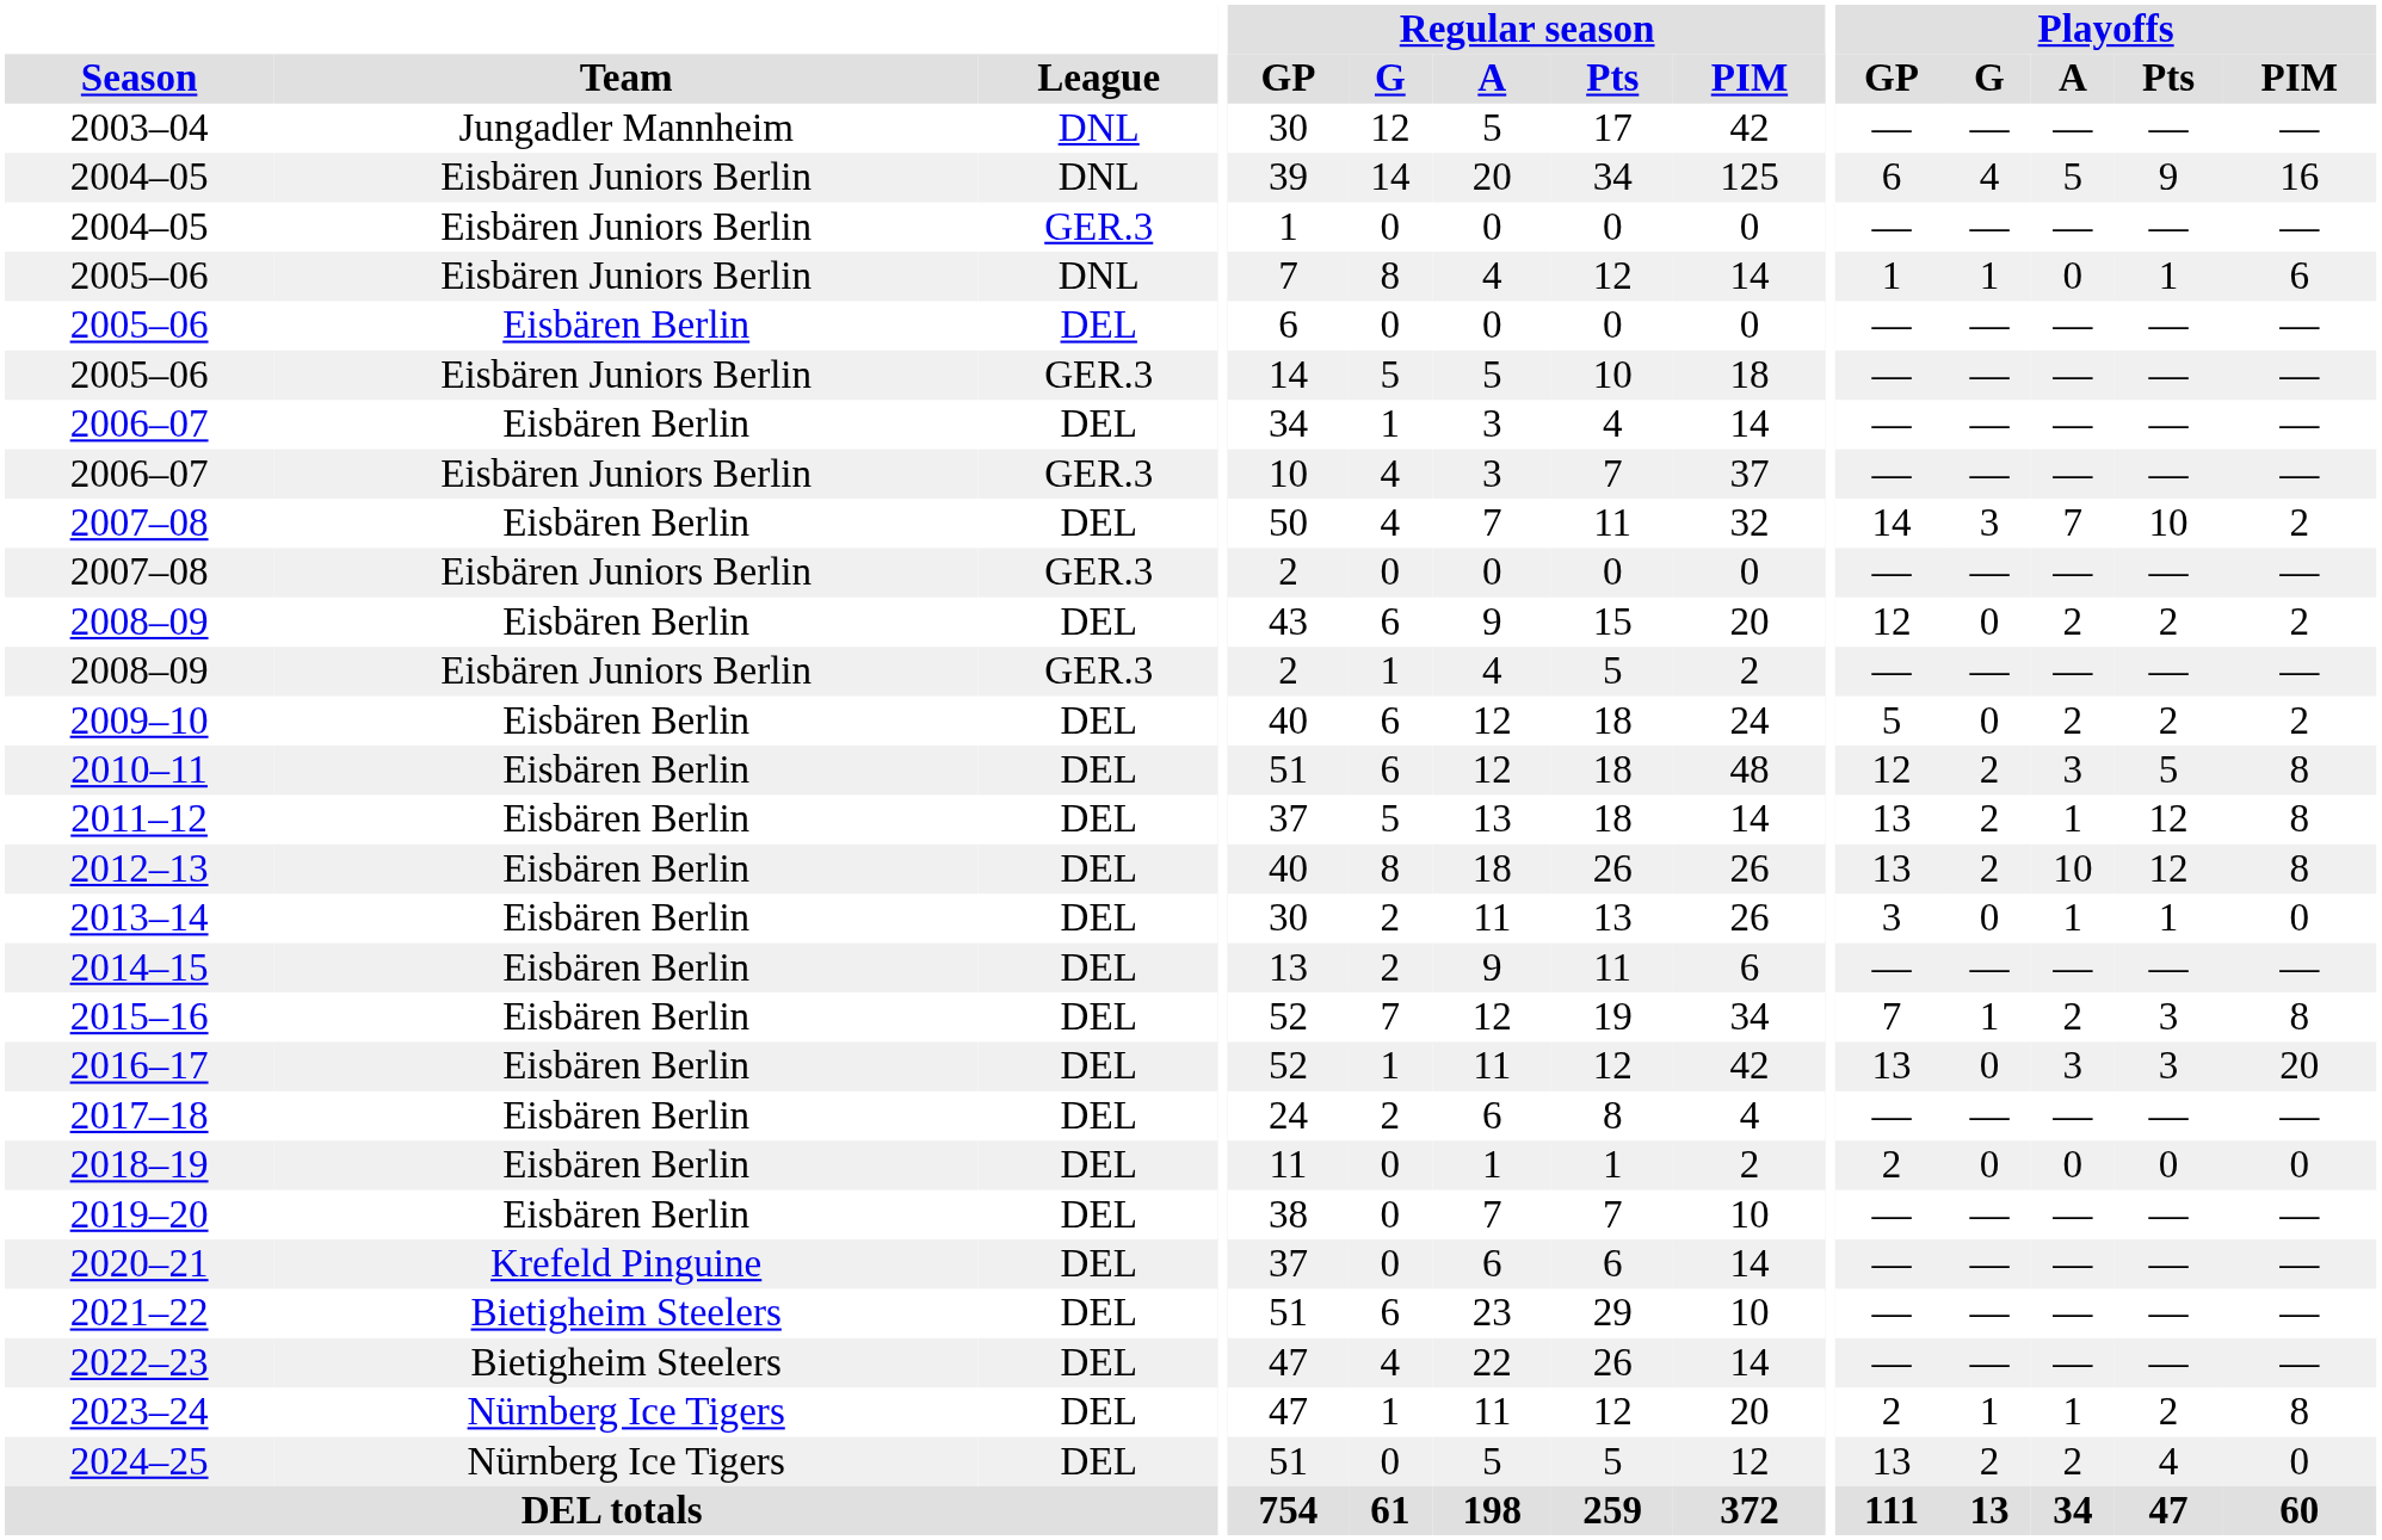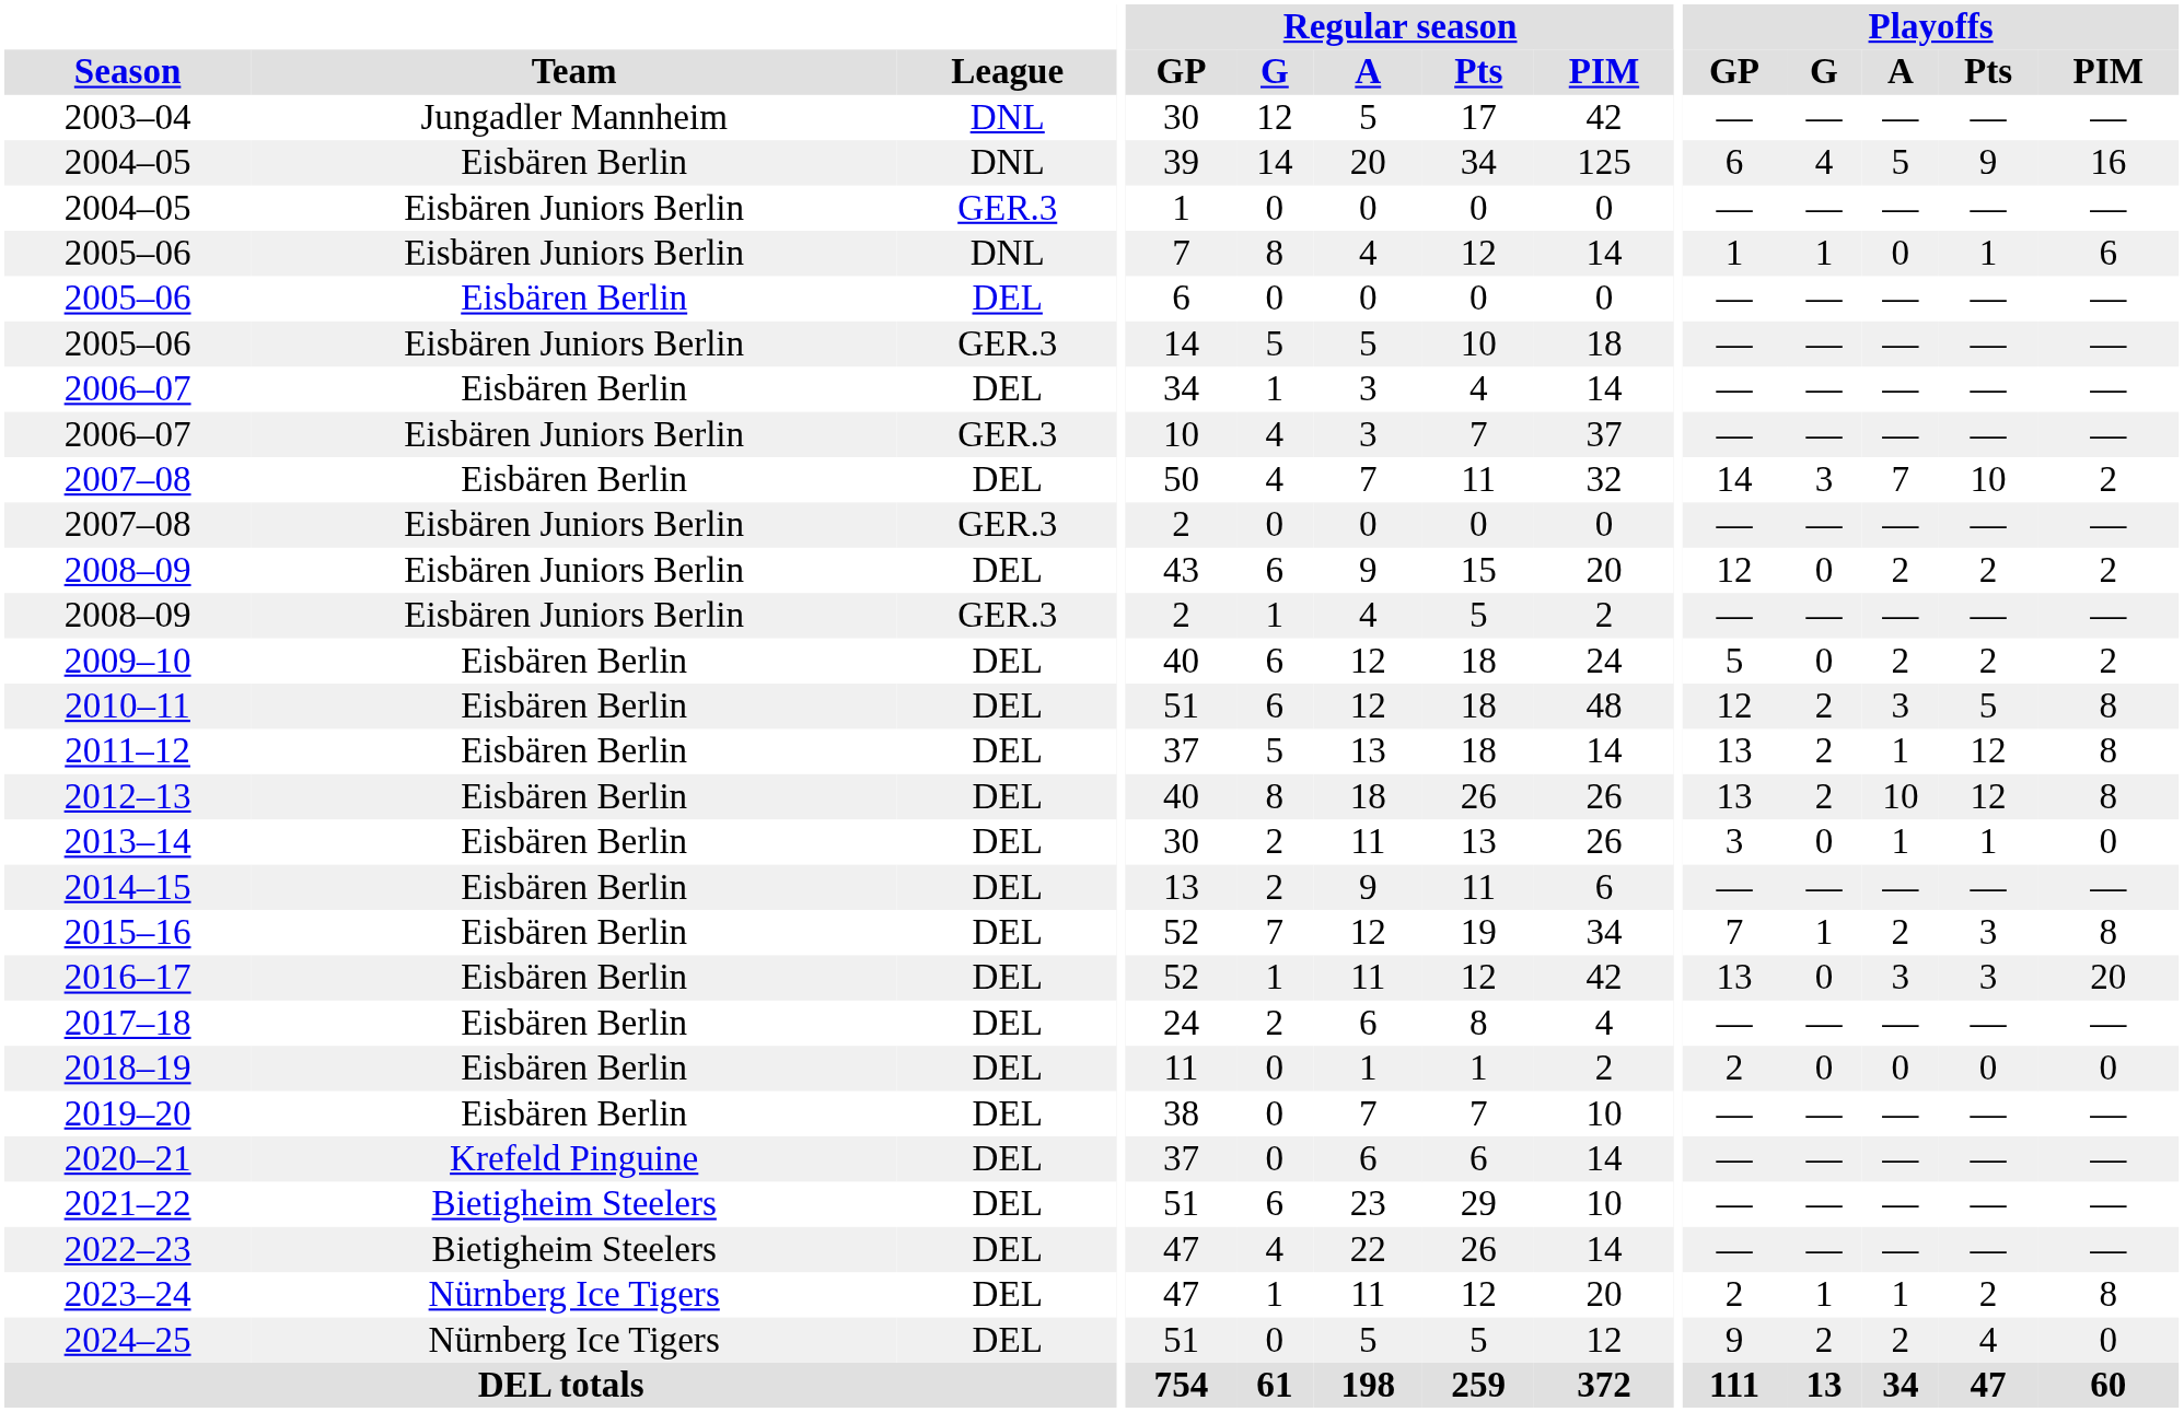 <table border="0" cellpadding="1" cellspacing="0" style="text-align:center; width:60em">
 <tr bgcolor="#e0e0e0">
 <th colspan="3" bgcolor="#ffffff"></th>
 <th rowspan="99" bgcolor="#ffffff"></th>
 <th colspan="5"><a href='#'>Regular season</a></th>
 <th rowspan="99" bgcolor="#ffffff"></th>
 <th colspan="5"><a href='#'>Playoffs</a></th>
 </tr>
 <tr bgcolor="#e0e0e0">
 <th><a href='#'>Season</a></th>
 <th>Team</th>
 <th>League</th>
 <th>GP</th>
 <th><a href='#'>G</a></th>
 <th><a href='#'>A</a></th>
 <th><a href='#'>Pts</a></th>
 <th><a href='#'>PIM</a></th>
 <th>GP</th>
 <th>G</th>
 <th>A</th>
 <th>Pts</th>
 <th>PIM</th>
 </tr>
 <tr>
 <td>2003–04</td>
 <td>Jungadler Mannheim</td>
 <td><a href='#'>DNL</a></td>
 <td>30</td>
 <td>12</td>
 <td>5</td>
 <td>17</td>
 <td>42</td>
 <td>—</td>
 <td>—</td>
 <td>—</td>
 <td>—</td>
 <td>—</td>
 </tr>
 <tr bgcolor="#f0f0f0">
 <td>2004–05</td>
-<td>Eisbären Juniors Berlin</td>
+<td>Eisbären Berlin</td>
 <td>DNL</td>
 <td>39</td>
 <td>14</td>
 <td>20</td>
 <td>34</td>
 <td>125</td>
 <td>6</td>
 <td>4</td>
 <td>5</td>
 <td>9</td>
 <td>16</td>
 </tr>
 <tr>
 <td>2004–05</td>
 <td>Eisbären Juniors Berlin</td>
 <td><a href='#'>GER.3</a></td>
 <td>1</td>
 <td>0</td>
 <td>0</td>
 <td>0</td>
 <td>0</td>
 <td>—</td>
 <td>—</td>
 <td>—</td>
 <td>—</td>
 <td>—</td>
 </tr>
 <tr bgcolor="#f0f0f0">
 <td>2005–06</td>
 <td>Eisbären Juniors Berlin</td>
 <td>DNL</td>
 <td>7</td>
 <td>8</td>
 <td>4</td>
 <td>12</td>
 <td>14</td>
 <td>1</td>
 <td>1</td>
 <td>0</td>
 <td>1</td>
 <td>6</td>
 </tr>
 <tr>
 <td><a href='#'>2005–06</a></td>
 <td><a href='#'>Eisbären Berlin</a></td>
 <td><a href='#'>DEL</a></td>
 <td>6</td>
 <td>0</td>
 <td>0</td>
 <td>0</td>
 <td>0</td>
 <td>—</td>
 <td>—</td>
 <td>—</td>
 <td>—</td>
 <td>—</td>
 </tr>
 <tr bgcolor="#f0f0f0">
 <td>2005–06</td>
 <td>Eisbären Juniors Berlin</td>
 <td>GER.3</td>
 <td>14</td>
 <td>5</td>
 <td>5</td>
 <td>10</td>
 <td>18</td>
 <td>—</td>
 <td>—</td>
 <td>—</td>
 <td>—</td>
 <td>—</td>
 </tr>
 <tr>
 <td><a href='#'>2006–07</a></td>
 <td>Eisbären Berlin</td>
 <td>DEL</td>
 <td>34</td>
 <td>1</td>
 <td>3</td>
 <td>4</td>
 <td>14</td>
 <td>—</td>
 <td>—</td>
 <td>—</td>
 <td>—</td>
 <td>—</td>
 </tr>
 <tr bgcolor="#f0f0f0">
 <td>2006–07</td>
 <td>Eisbären Juniors Berlin</td>
 <td>GER.3</td>
 <td>10</td>
 <td>4</td>
 <td>3</td>
 <td>7</td>
 <td>37</td>
 <td>—</td>
 <td>—</td>
 <td>—</td>
 <td>—</td>
 <td>—</td>
 </tr>
 <tr>
 <td><a href='#'>2007–08</a></td>
 <td>Eisbären Berlin</td>
 <td>DEL</td>
 <td>50</td>
 <td>4</td>
 <td>7</td>
 <td>11</td>
 <td>32</td>
 <td>14</td>
 <td>3</td>
 <td>7</td>
 <td>10</td>
 <td>2</td>
 </tr>
 <tr bgcolor="#f0f0f0">
 <td>2007–08</td>
 <td>Eisbären Juniors Berlin</td>
 <td>GER.3</td>
 <td>2</td>
 <td>0</td>
 <td>0</td>
 <td>0</td>
 <td>0</td>
 <td>—</td>
 <td>—</td>
 <td>—</td>
 <td>—</td>
 <td>—</td>
 </tr>
 <tr>
 <td><a href='#'>2008–09</a></td>
-<td>Eisbären Berlin</td>
+<td>Eisbären Juniors Berlin</td>
 <td>DEL</td>
 <td>43</td>
 <td>6</td>
 <td>9</td>
 <td>15</td>
 <td>20</td>
 <td>12</td>
 <td>0</td>
 <td>2</td>
 <td>2</td>
 <td>2</td>
 </tr>
 <tr bgcolor="#f0f0f0">
 <td>2008–09</td>
 <td>Eisbären Juniors Berlin</td>
 <td>GER.3</td>
 <td>2</td>
 <td>1</td>
 <td>4</td>
 <td>5</td>
 <td>2</td>
 <td>—</td>
 <td>—</td>
 <td>—</td>
 <td>—</td>
 <td>—</td>
 </tr>
 <tr>
 <td><a href='#'>2009–10</a></td>
 <td>Eisbären Berlin</td>
 <td>DEL</td>
 <td>40</td>
 <td>6</td>
 <td>12</td>
 <td>18</td>
 <td>24</td>
 <td>5</td>
 <td>0</td>
 <td>2</td>
 <td>2</td>
 <td>2</td>
 </tr>
 <tr bgcolor="#f0f0f0">
 <td><a href='#'>2010–11</a></td>
 <td>Eisbären Berlin</td>
 <td>DEL</td>
 <td>51</td>
 <td>6</td>
 <td>12</td>
 <td>18</td>
 <td>48</td>
 <td>12</td>
 <td>2</td>
 <td>3</td>
 <td>5</td>
 <td>8</td>
 </tr>
 <tr>
 <td><a href='#'>2011–12</a></td>
 <td>Eisbären Berlin</td>
 <td>DEL</td>
 <td>37</td>
 <td>5</td>
 <td>13</td>
 <td>18</td>
 <td>14</td>
 <td>13</td>
 <td>2</td>
 <td>1</td>
 <td>12</td>
 <td>8</td>
 </tr>
 <tr bgcolor="#f0f0f0">
 <td><a href='#'>2012–13</a></td>
 <td>Eisbären Berlin</td>
 <td>DEL</td>
 <td>40</td>
 <td>8</td>
 <td>18</td>
 <td>26</td>
 <td>26</td>
 <td>13</td>
 <td>2</td>
 <td>10</td>
 <td>12</td>
 <td>8</td>
 </tr>
 <tr>
 <td><a href='#'>2013–14</a></td>
 <td>Eisbären Berlin</td>
 <td>DEL</td>
 <td>30</td>
 <td>2</td>
 <td>11</td>
 <td>13</td>
 <td>26</td>
 <td>3</td>
 <td>0</td>
 <td>1</td>
 <td>1</td>
 <td>0</td>
 </tr>
 <tr bgcolor="#f0f0f0">
 <td><a href='#'>2014–15</a></td>
 <td>Eisbären Berlin</td>
 <td>DEL</td>
 <td>13</td>
 <td>2</td>
 <td>9</td>
 <td>11</td>
 <td>6</td>
 <td>—</td>
 <td>—</td>
 <td>—</td>
 <td>—</td>
 <td>—</td>
 </tr>
 <tr>
 <td><a href='#'>2015–16</a></td>
 <td>Eisbären Berlin</td>
 <td>DEL</td>
 <td>52</td>
 <td>7</td>
 <td>12</td>
 <td>19</td>
 <td>34</td>
 <td>7</td>
 <td>1</td>
 <td>2</td>
 <td>3</td>
 <td>8</td>
 </tr>
 <tr bgcolor="#f0f0f0">
 <td><a href='#'>2016–17</a></td>
 <td>Eisbären Berlin</td>
 <td>DEL</td>
 <td>52</td>
 <td>1</td>
 <td>11</td>
 <td>12</td>
 <td>42</td>
 <td>13</td>
 <td>0</td>
 <td>3</td>
 <td>3</td>
 <td>20</td>
 </tr>
 <tr>
 <td><a href='#'>2017–18</a></td>
 <td>Eisbären Berlin</td>
 <td>DEL</td>
 <td>24</td>
 <td>2</td>
 <td>6</td>
 <td>8</td>
 <td>4</td>
 <td>—</td>
 <td>—</td>
 <td>—</td>
 <td>—</td>
 <td>—</td>
 </tr>
 <tr bgcolor="#f0f0f0">
 <td><a href='#'>2018–19</a></td>
 <td>Eisbären Berlin</td>
 <td>DEL</td>
 <td>11</td>
 <td>0</td>
 <td>1</td>
 <td>1</td>
 <td>2</td>
 <td>2</td>
 <td>0</td>
 <td>0</td>
 <td>0</td>
 <td>0</td>
 </tr>
 <tr>
 <td><a href='#'>2019–20</a></td>
 <td>Eisbären Berlin</td>
 <td>DEL</td>
 <td>38</td>
 <td>0</td>
 <td>7</td>
 <td>7</td>
 <td>10</td>
 <td>—</td>
 <td>—</td>
 <td>—</td>
 <td>—</td>
 <td>—</td>
 </tr>
 <tr bgcolor="#f0f0f0">
 <td><a href='#'>2020–21</a></td>
 <td><a href='#'>Krefeld Pinguine</a></td>
 <td>DEL</td>
 <td>37</td>
 <td>0</td>
 <td>6</td>
 <td>6</td>
 <td>14</td>
 <td>—</td>
 <td>—</td>
 <td>—</td>
 <td>—</td>
 <td>—</td>
 </tr>
 <tr>
 <td><a href='#'>2021–22</a></td>
 <td><a href='#'>Bietigheim Steelers</a></td>
 <td>DEL</td>
 <td>51</td>
 <td>6</td>
 <td>23</td>
 <td>29</td>
 <td>10</td>
 <td>—</td>
 <td>—</td>
 <td>—</td>
 <td>—</td>
 <td>—</td>
 </tr>
 <tr bgcolor="#f0f0f0">
 <td><a href='#'>2022–23</a></td>
 <td>Bietigheim Steelers</td>
 <td>DEL</td>
 <td>47</td>
 <td>4</td>
 <td>22</td>
 <td>26</td>
 <td>14</td>
 <td>—</td>
 <td>—</td>
 <td>—</td>
 <td>—</td>
 <td>—</td>
 </tr>
 <tr>
 <td><a href='#'>2023–24</a></td>
 <td><a href='#'>Nürnberg Ice Tigers</a></td>
 <td>DEL</td>
 <td>47</td>
 <td>1</td>
 <td>11</td>
 <td>12</td>
 <td>20</td>
 <td>2</td>
 <td>1</td>
 <td>1</td>
 <td>2</td>
 <td>8</td>
 </tr>
 <tr bgcolor="#f0f0f0">
 <td><a href='#'>2024–25</a></td>
 <td>Nürnberg Ice Tigers</td>
 <td>DEL</td>
 <td>51</td>
 <td>0</td>
 <td>5</td>
 <td>5</td>
 <td>12</td>
-<td>13</td>
+<td>9</td>
 <td>2</td>
 <td>2</td>
 <td>4</td>
 <td>0</td>
 </tr>
 <tr bgcolor="#e0e0e0">
 <th colspan="3">DEL totals</th>
 <th>754</th>
 <th>61</th>
 <th>198</th>
 <th>259</th>
 <th>372</th>
 <th>111</th>
 <th>13</th>
 <th>34</th>
 <th>47</th>
 <th>60</th>
 </tr>
 </table>
